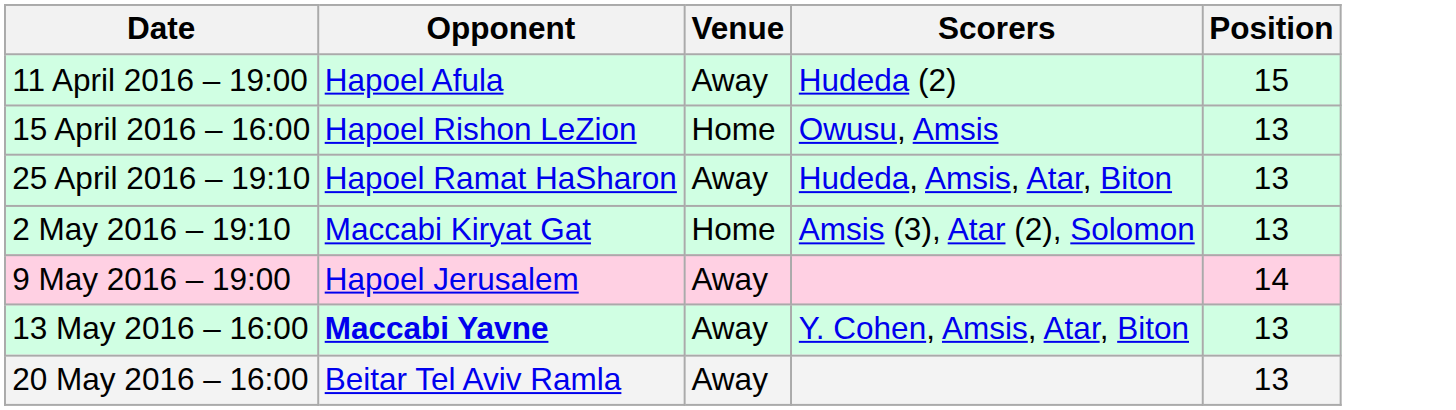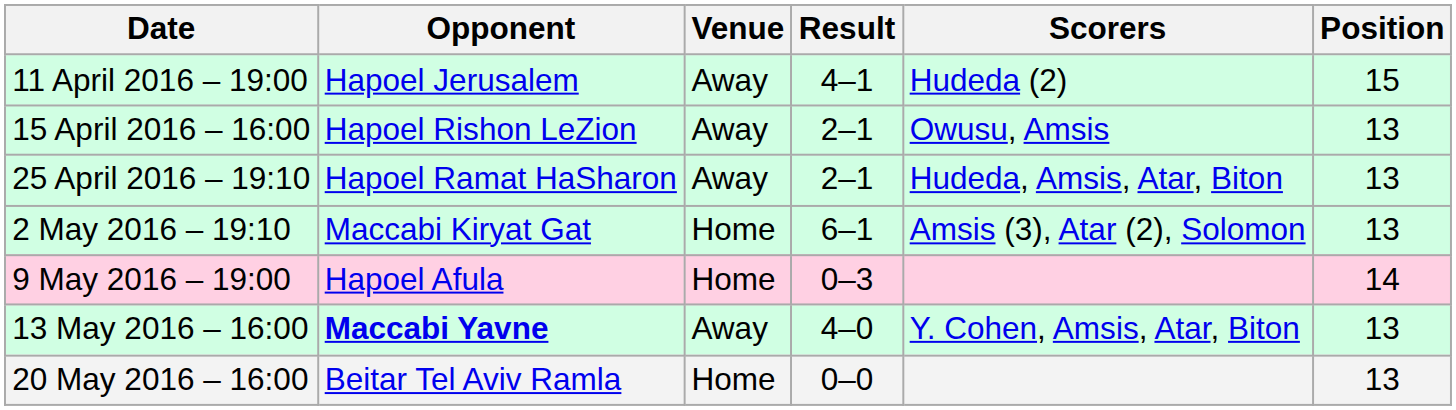 <table class="wikitable">
 <tr>
 <th>Date</th>
 <th>Opponent</th>
 <th>Venue</th>
+<th>Result</th>
 <th>Scorers</th>
 <th>Position</th>
 </tr>
 <tr bgcolor=#d0ffe3>
 <td>11 April 2016 – 19:00</td>
-<td><a href='#'>Hapoel Afula</a></td>
+<td><a href='#'>Hapoel Jerusalem</a></td>
 <td>Away</td>
+<td align=center>4–1</td>
 <td><a href='#'>Hudeda</a> (2)</td>
 <td align=center>15</td>
 </tr>
 <tr bgcolor=#d0ffe3>
 <td>15 April 2016 – 16:00</td>
 <td><a href='#'>Hapoel Rishon LeZion</a></td>
-<td>Home</td>
+<td>Away</td>
+<td align=center>2–1</td>
 <td><a href='#'>Owusu</a>, <a href='#'>Amsis</a></td>
 <td align=center>13</td>
 </tr>
 <tr bgcolor=#d0ffe3>
 <td>25 April 2016 – 19:10</td>
 <td><a href='#'>Hapoel Ramat HaSharon</a></td>
 <td>Away</td>
+<td align=center>2–1</td>
 <td><a href='#'>Hudeda</a>, <a href='#'>Amsis</a>, <a href='#'>Atar</a>, <a href='#'>Biton</a></td>
 <td align=center>13</td>
 </tr>
 <tr bgcolor=#d0ffe3>
 <td>2 May 2016 – 19:10</td>
 <td><a href='#'>Maccabi Kiryat Gat</a></td>
 <td>Home</td>
+<td align=center>6–1</td>
 <td><a href='#'>Amsis</a> (3), <a href='#'>Atar</a> (2), <a href='#'>Solomon</a></td>
 <td align=center>13</td>
 </tr>
 <tr bgcolor=#ffd0e3>
 <td>9 May 2016 – 19:00</td>
-<td><a href='#'>Hapoel Jerusalem</a></td>
-<td>Away</td>
+<td><a href='#'>Hapoel Afula</a></td>
+<td>Home</td>
+<td align=center>0–3</td>
 <td></td>
 <td align=center>14</td>
 </tr>
 <tr bgcolor=#d0ffe3>
 <td>13 May 2016 – 16:00</td>
 <td><strong><a href='#'>Maccabi Yavne</a></strong></td>
 <td>Away</td>
+<td align=center>4–0</td>
 <td><a href='#'>Y. Cohen</a>, <a href='#'>Amsis</a>, <a href='#'>Atar</a>, <a href='#'>Biton</a></td>
 <td align=center>13</td>
 </tr>
 <tr bgcolor=#f3f3f3>
 <td>20 May 2016 – 16:00</td>
 <td><a href='#'>Beitar Tel Aviv Ramla</a></td>
-<td>Away</td>
+<td>Home</td>
+<td align=center>0–0</td>
 <td></td>
 <td align=center>13</td>
 </tr>
 </table>
